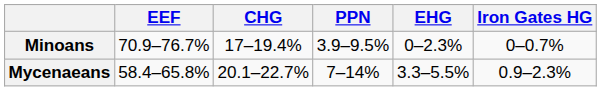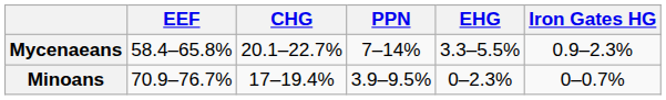 <table class="wikitable" style="text-align: center">
 <tr>
 <th></th>
 <th><a href='#'>EEF</a></th>
 <th><a href='#'>CHG</a></th>
 <th><a href='#'>PPN</a></th>
 <th><a href='#'>EHG</a></th>
 <th><a href='#'>Iron Gates HG</a></th>
 </tr>
 <tr>
+<th>Mycenaeans</th>
+<td>58.4–65.8%</td>
+<td>20.1–22.7%</td>
+<td>7–14%</td>
+<td>3.3–5.5%</td>
+<td>0.9–2.3%</td>
+</tr>
+<tr>
 <th>Minoans</th>
 <td>70.9–76.7%</td>
 <td>17–19.4%</td>
 <td>3.9–9.5%</td>
 <td>0–2.3%</td>
 <td>0–0.7%</td>
 </tr>
-<tr>
-<th>Mycenaeans</th>
-<td>58.4–65.8%</td>
-<td>20.1–22.7%</td>
-<td>7–14%</td>
-<td>3.3–5.5%</td>
-<td>0.9–2.3%</td>
-</tr>
 </table>
